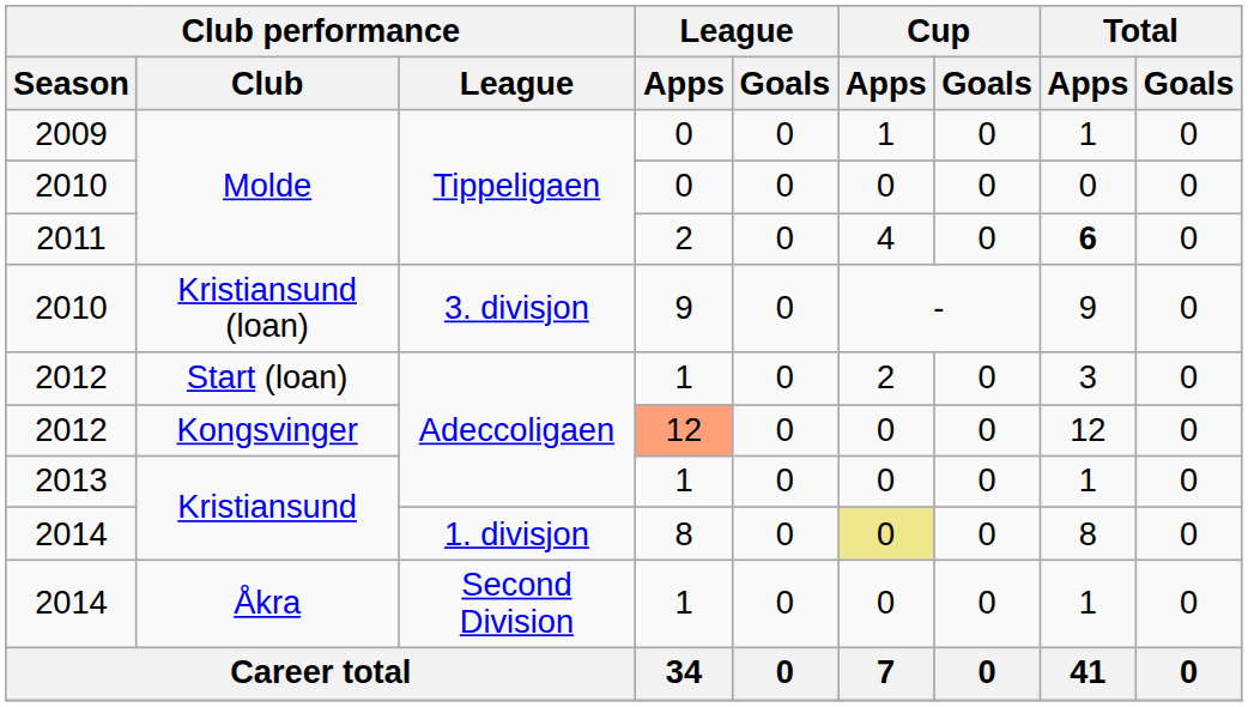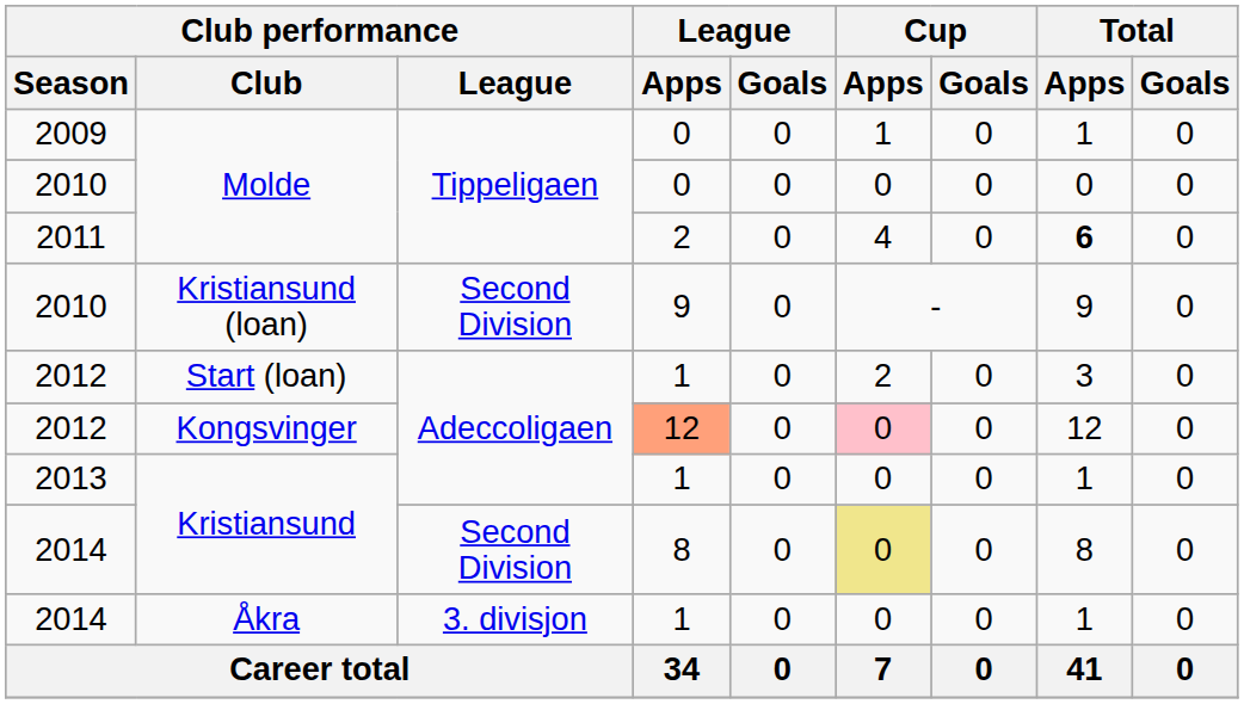 <table class="wikitable" style="text-align:center;">
 <tr>
 <th colspan=3>Club performance</th>
 <th colspan=2>League</th>
 <th colspan=2>Cup</th>
 <th colspan=2>Total</th>
 </tr>
 <tr>
 <th>Season</th>
 <th>Club</th>
 <th>League</th>
 <th>Apps</th>
 <th>Goals</th>
 <th>Apps</th>
 <th>Goals</th>
 <th>Apps</th>
 <th>Goals</th>
 </tr>
 <tr>
 <td>2009</td>
 <td rowspan="3"><a href='#'>Molde</a></td>
 <td rowspan="3"><a href='#'>Tippeligaen</a></td>
 <td>0</td>
 <td>0</td>
 <td>1</td>
 <td>0</td>
 <td>1</td>
 <td>0</td>
 </tr>
 <tr>
 <td>2010</td>
 <td>0</td>
 <td>0</td>
 <td>0</td>
 <td>0</td>
 <td>0</td>
 <td>0</td>
 </tr>
 <tr>
 <td>2011</td>
 <td>2</td>
 <td>0</td>
 <td>4</td>
 <td>0</td>
 <td><strong>6</strong></td>
 <td>0</td>
 </tr>
 <tr>
 <td>2010</td>
 <td><a href='#'>Kristiansund</a> (loan)</td>
-<td><a href='#'>3. divisjon</a></td>
+<td><a href='#'>Second Division</a></td>
 <td>9</td>
 <td>0</td>
 <td colspan="2">-</td>
 <td>9</td>
 <td>0</td>
 </tr>
 <tr>
 <td>2012</td>
 <td><a href='#'>Start</a> (loan)</td>
 <td rowspan="3"><a href='#'>Adeccoligaen</a></td>
 <td>1</td>
 <td>0</td>
 <td>2</td>
 <td>0</td>
 <td>3</td>
 <td>0</td>
 </tr>
 <tr>
 <td>2012</td>
 <td><a href='#'>Kongsvinger</a></td>
 <td style="background: lightsalmon;">12</td>
 <td>0</td>
-<td>0</td>
+<td style="background: pink;">0</td>
 <td>0</td>
 <td>12</td>
 <td>0</td>
 </tr>
 <tr>
 <td>2013</td>
 <td rowspan="2"><a href='#'>Kristiansund</a></td>
 <td>1</td>
 <td>0</td>
 <td>0</td>
 <td>0</td>
 <td>1</td>
 <td>0</td>
 </tr>
 <tr>
 <td>2014</td>
-<td rowspan="1"><a href='#'>1. divisjon</a></td>
+<td><a href='#'>Second Division</a></td>
 <td>8</td>
 <td>0</td>
 <td style="background: khaki;">0</td>
 <td>0</td>
 <td>8</td>
 <td>0</td>
 </tr>
 <tr>
 <td>2014</td>
 <td><a href='#'>Åkra</a></td>
-<td><a href='#'>Second Division</a></td>
+<td><a href='#'>3. divisjon</a></td>
 <td>1</td>
 <td>0</td>
 <td>0</td>
 <td>0</td>
 <td>1</td>
 <td>0</td>
 </tr>
 <tr>
 <th colspan=3>Career total</th>
 <th>34</th>
 <th>0</th>
 <th>7</th>
 <th>0</th>
 <th>41</th>
 <th>0</th>
 </tr>
 <tr>
 </tr>
 </table>
